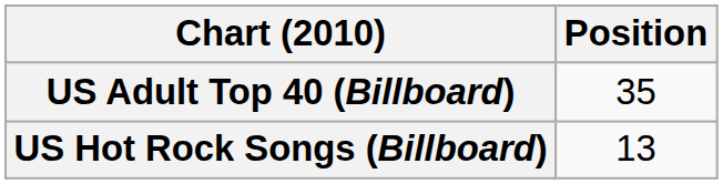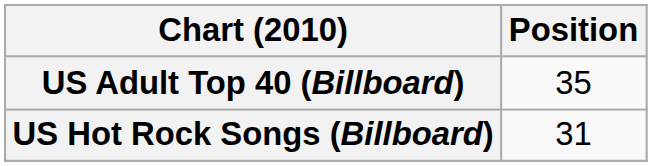 <table class="wikitable sortable plainrowheaders">
 <tr>
 <th>Chart (2010)</th>
 <th>Position</th>
 </tr>
 <tr>
 <th scope="row">US Adult Top 40 (<em>Billboard</em>)</th>
 <td style="text-align:center;">35</td>
 </tr>
 <tr>
 <th scope="row">US Hot Rock Songs (<em>Billboard</em>)</th>
-<td style="text-align:center;">13</td>
+<td style="text-align:center;">31</td>
 </tr>
 </table>
